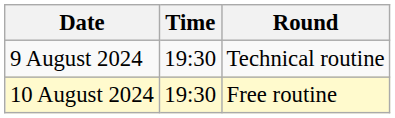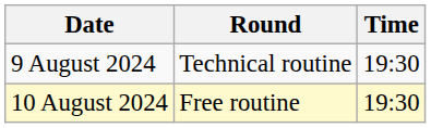 <table class="wikitable">
 <tr>
 <th>Date</th>
+<th>Round</th>
 <th>Time</th>
-<th>Round</th>
 </tr>
 <tr>
 <td>9 August 2024</td>
+<td>Technical routine</td>
 <td>19:30</td>
-<td>Technical routine</td>
 </tr>
 <tr style=background:lemonchiffon>
 <td>10 August 2024</td>
+<td>Free routine</td>
 <td>19:30</td>
-<td>Free routine</td>
 </tr>
 </table>
